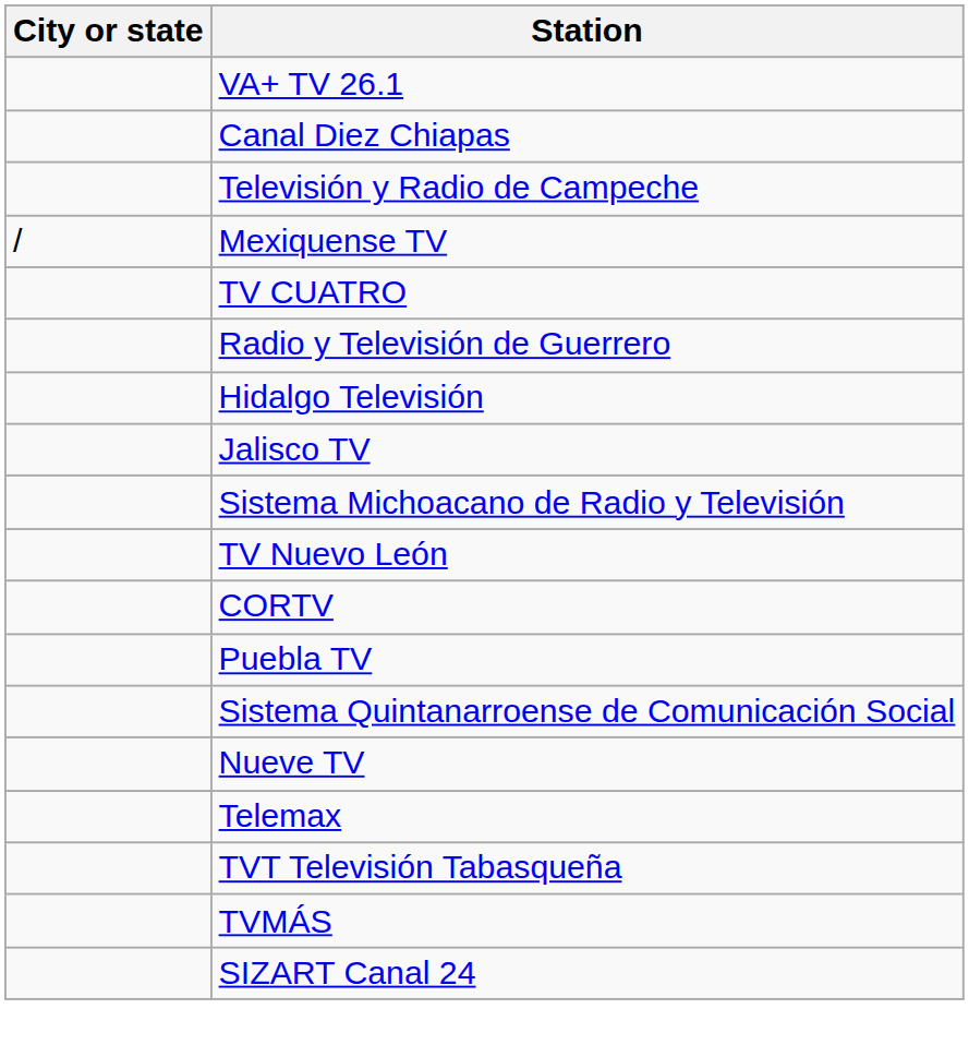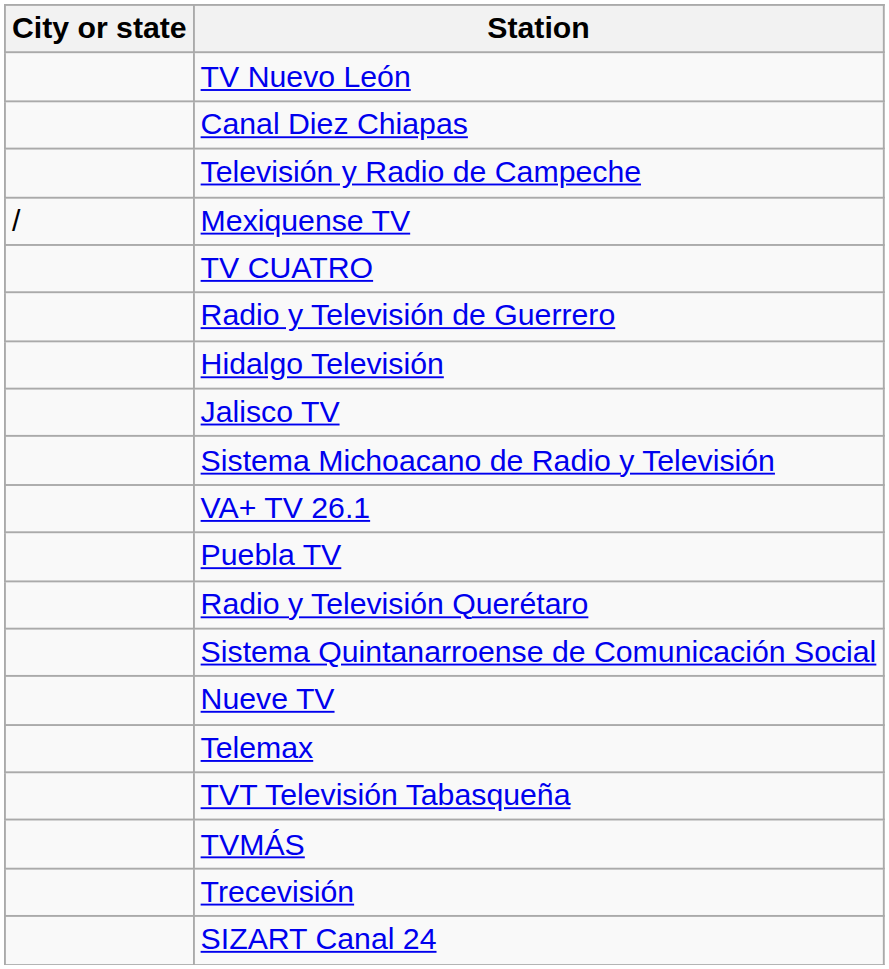 <table class="wikitable sortable">
 <tr>
 <th>City or state</th>
 <th>Station</th>
 </tr>
 <tr>
 <td></td>
-<td><a href='#'>VA+ TV 26.1</a></td>
+<td><a href='#'>TV Nuevo León</a></td>
 </tr>
 <tr>
 <td></td>
 <td><a href='#'>Canal Diez Chiapas</a></td>
 </tr>
 <tr>
 <td></td>
 <td><a href='#'>Televisión y Radio de Campeche</a></td>
 </tr>
 <tr>
 <td> / </td>
 <td><a href='#'>Mexiquense TV</a></td>
 </tr>
 <tr>
 <td></td>
 <td><a href='#'>TV CUATRO</a></td>
 </tr>
 <tr>
 <td></td>
 <td><a href='#'>Radio y Televisión de Guerrero</a></td>
 </tr>
 <tr>
 <td></td>
 <td><a href='#'>Hidalgo Televisión</a></td>
 </tr>
 <tr>
 <td></td>
 <td><a href='#'>Jalisco TV</a></td>
 </tr>
 <tr>
 <td></td>
 <td><a href='#'>Sistema Michoacano de Radio y Televisión</a></td>
 </tr>
 <tr>
 <td></td>
-<td><a href='#'>TV Nuevo León</a></td>
-</tr>
-<tr>
-<td></td>
-<td><a href='#'>CORTV</a></td>
+<td><a href='#'>VA+ TV 26.1</a></td>
 </tr>
 <tr>
 <td></td>
 <td><a href='#'>Puebla TV</a></td>
+</tr>
+<tr>
+<td></td>
+<td><a href='#'>Radio y Televisión Querétaro</a></td>
 </tr>
 <tr>
 <td></td>
 <td><a href='#'>Sistema Quintanarroense de Comunicación Social</a></td>
 </tr>
 <tr>
 <td></td>
 <td><a href='#'>Nueve TV</a></td>
 </tr>
 <tr>
 <td></td>
 <td><a href='#'>Telemax</a></td>
 </tr>
 <tr>
 <td></td>
 <td><a href='#'>TVT Televisión Tabasqueña</a></td>
 </tr>
 <tr>
 <td></td>
 <td><a href='#'>TVMÁS</a></td>
 </tr>
 <tr>
 <td></td>
+<td><a href='#'>Trecevisión</a></td>
+</tr>
+<tr>
+<td></td>
 <td><a href='#'>SIZART Canal 24</a></td>
 </tr>
 </table>
